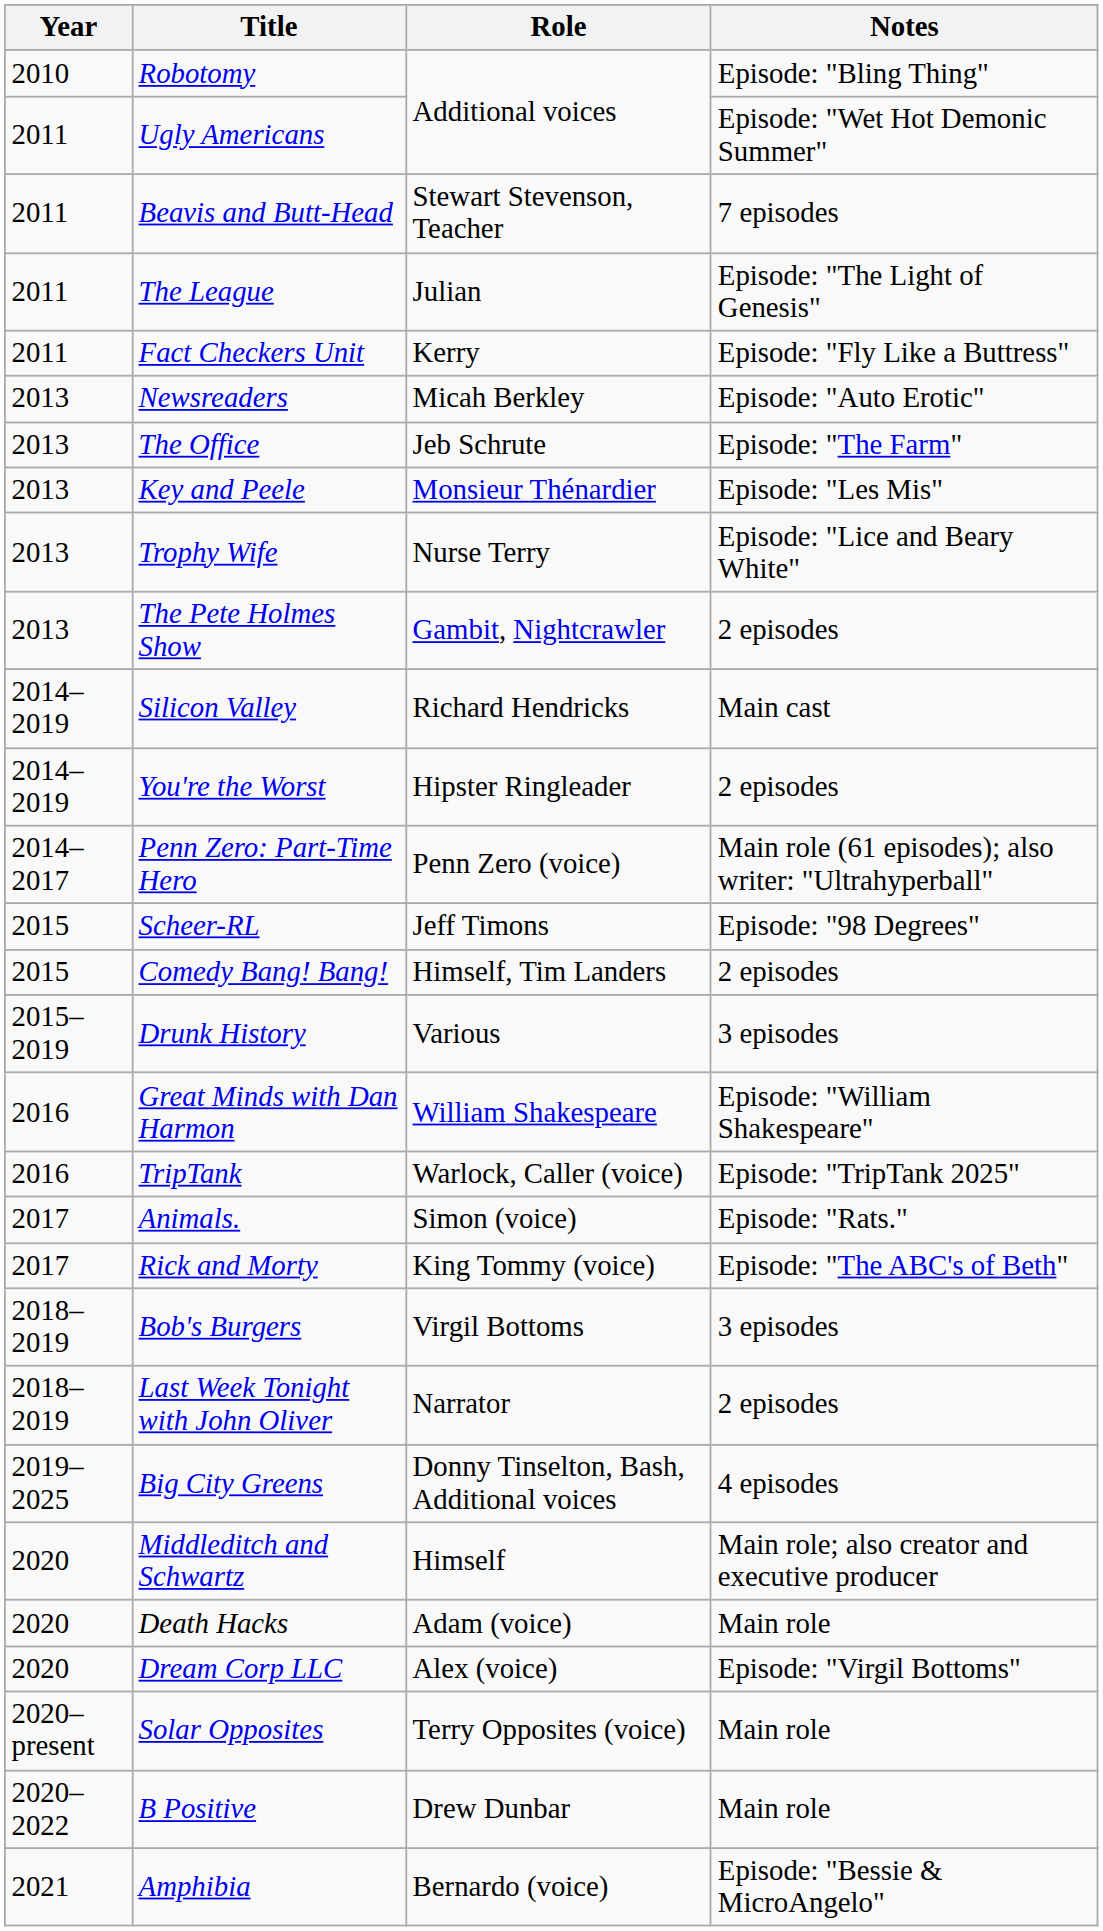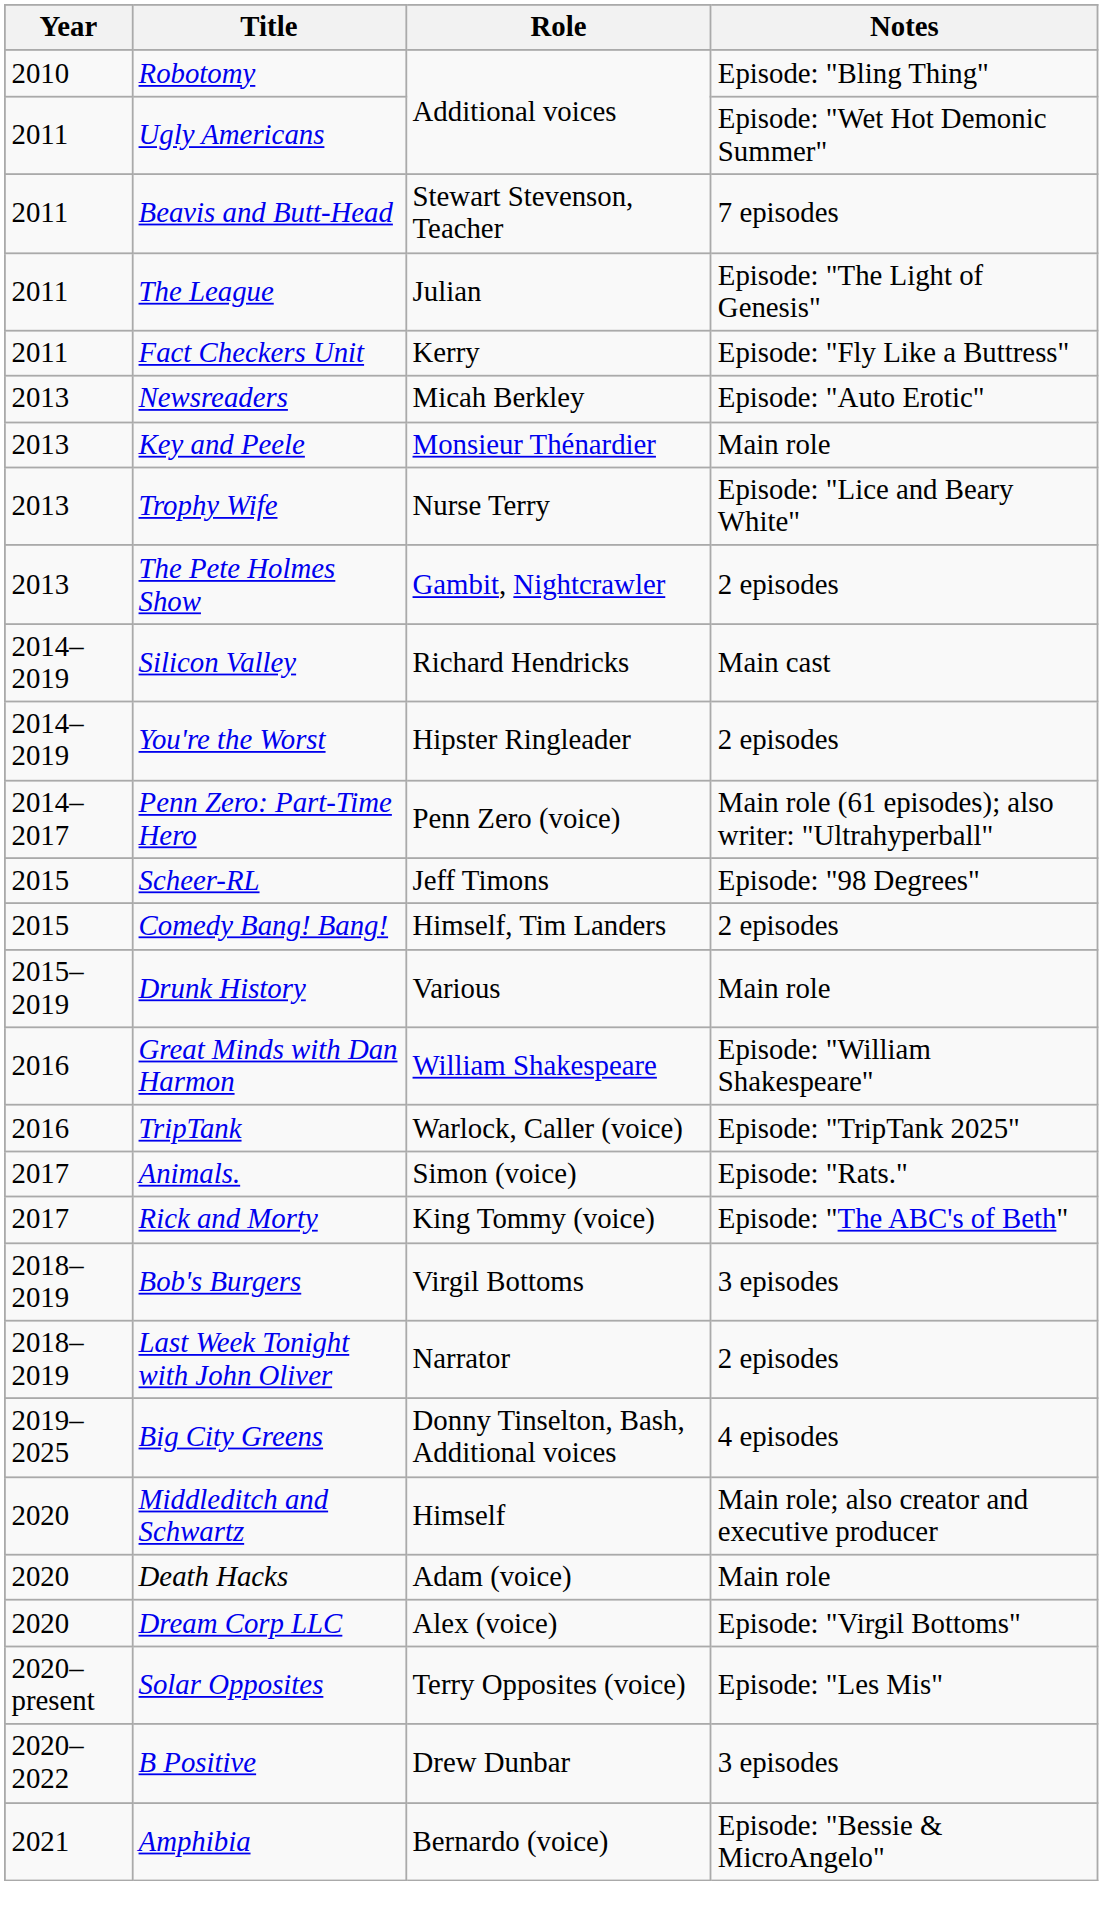 <table class="wikitable sortable">
 <tr>
 <th>Year</th>
 <th>Title</th>
 <th>Role</th>
 <th class="unsortable">Notes</th>
 </tr>
 <tr>
 <td>2010</td>
 <td><em><a href='#'>Robotomy</a></em></td>
 <td rowspan="2">Additional voices</td>
 <td>Episode: "Bling Thing"</td>
 </tr>
 <tr>
 <td>2011</td>
 <td><em><a href='#'>Ugly Americans</a></em></td>
 <td>Episode: "Wet Hot Demonic Summer"</td>
 </tr>
 <tr>
 <td>2011</td>
 <td><em><a href='#'>Beavis and Butt-Head</a></em></td>
 <td>Stewart Stevenson, Teacher</td>
 <td>7 episodes</td>
 </tr>
 <tr>
 <td>2011</td>
 <td><em><a href='#'>The League</a></em></td>
 <td>Julian</td>
 <td>Episode: "The Light of Genesis"</td>
 </tr>
 <tr>
 <td>2011</td>
 <td><em><a href='#'>Fact Checkers Unit</a></em></td>
 <td>Kerry</td>
 <td>Episode: "Fly Like a Buttress"</td>
 </tr>
 <tr>
 <td>2013</td>
 <td><em><a href='#'>Newsreaders</a></em></td>
 <td>Micah Berkley</td>
 <td>Episode: "Auto Erotic"</td>
 </tr>
 <tr>
 <td>2013</td>
-<td><em><a href='#'>The Office</a></em></td>
-<td>Jeb Schrute</td>
-<td>Episode: "<a href='#'>The Farm</a>"</td>
-</tr>
-<tr>
-<td>2013</td>
 <td><em><a href='#'>Key and Peele</a></em></td>
 <td><a href='#'>Monsieur Thénardier</a></td>
-<td>Episode: "Les Mis"</td>
+<td>Main role</td>
 </tr>
 <tr>
 <td>2013</td>
 <td><em><a href='#'>Trophy Wife</a></em></td>
 <td>Nurse Terry</td>
 <td>Episode: "Lice and Beary White"</td>
 </tr>
 <tr>
 <td>2013</td>
 <td><em><a href='#'>The Pete Holmes Show</a></em></td>
 <td><a href='#'>Gambit</a>, <a href='#'>Nightcrawler</a></td>
 <td>2 episodes</td>
 </tr>
 <tr>
 <td>2014–2019</td>
 <td><em><a href='#'>Silicon Valley</a></em></td>
 <td>Richard Hendricks</td>
 <td>Main cast</td>
 </tr>
 <tr>
 <td>2014–2019</td>
 <td><em><a href='#'>You're the Worst</a></em></td>
 <td>Hipster Ringleader</td>
 <td>2 episodes</td>
 </tr>
 <tr>
 <td>2014–2017</td>
 <td><em><a href='#'>Penn Zero: Part-Time Hero</a></em></td>
 <td>Penn Zero (voice)</td>
 <td>Main role (61 episodes); also writer: "Ultrahyperball"</td>
 </tr>
 <tr>
 <td>2015</td>
 <td><em><a href='#'>Scheer-RL</a></em></td>
 <td>Jeff Timons</td>
 <td>Episode: "98 Degrees"</td>
 </tr>
 <tr>
 <td>2015</td>
 <td><em><a href='#'>Comedy Bang! Bang!</a></em></td>
 <td>Himself, Tim Landers</td>
 <td>2 episodes</td>
 </tr>
 <tr>
 <td>2015–2019</td>
 <td><em><a href='#'>Drunk History</a></em></td>
 <td>Various</td>
-<td>3 episodes</td>
+<td>Main role</td>
 </tr>
 <tr>
 <td>2016</td>
 <td><em><a href='#'>Great Minds with Dan Harmon</a></em></td>
 <td><a href='#'>William Shakespeare</a></td>
 <td>Episode: "William Shakespeare"</td>
 </tr>
 <tr>
 <td>2016</td>
 <td><em><a href='#'>TripTank</a></em></td>
 <td>Warlock, Caller (voice)</td>
 <td>Episode: "TripTank 2025"</td>
 </tr>
 <tr>
 <td>2017</td>
 <td><em><a href='#'>Animals.</a></em></td>
 <td>Simon (voice)</td>
 <td>Episode: "Rats."</td>
 </tr>
 <tr>
 <td>2017</td>
 <td><em><a href='#'>Rick and Morty</a></em></td>
 <td>King Tommy (voice)</td>
 <td>Episode: "<a href='#'>The ABC's of Beth</a>"</td>
 </tr>
 <tr>
 <td>2018–2019</td>
 <td><em><a href='#'>Bob's Burgers</a></em></td>
 <td>Virgil Bottoms</td>
 <td>3 episodes</td>
 </tr>
 <tr>
 <td>2018–2019</td>
 <td><em><a href='#'>Last Week Tonight with John Oliver</a></em></td>
 <td>Narrator</td>
 <td>2 episodes</td>
 </tr>
 <tr>
 <td>2019–2025</td>
 <td><em><a href='#'>Big City Greens</a></em></td>
 <td>Donny Tinselton, Bash, Additional voices</td>
 <td>4 episodes</td>
 </tr>
 <tr>
 <td>2020</td>
 <td><em><a href='#'>Middleditch and Schwartz</a></em></td>
 <td>Himself</td>
 <td>Main role; also creator and executive producer</td>
 </tr>
 <tr>
 <td>2020</td>
 <td><em>Death Hacks</em></td>
 <td>Adam (voice)</td>
 <td>Main role</td>
 </tr>
 <tr>
 <td>2020</td>
 <td><em><a href='#'>Dream Corp LLC</a></em></td>
 <td>Alex (voice)</td>
 <td>Episode: "Virgil Bottoms"</td>
 </tr>
 <tr>
 <td>2020–present</td>
 <td><em><a href='#'>Solar Opposites</a></em></td>
 <td>Terry Opposites (voice)</td>
-<td>Main role</td>
+<td>Episode: "Les Mis"</td>
 </tr>
 <tr>
 <td>2020–2022</td>
 <td><em><a href='#'>B Positive</a></em></td>
 <td>Drew Dunbar</td>
-<td>Main role</td>
+<td>3 episodes</td>
 </tr>
 <tr>
 <td>2021</td>
 <td><em><a href='#'>Amphibia</a></em></td>
 <td>Bernardo (voice)</td>
 <td>Episode: "Bessie & MicroAngelo"</td>
 </tr>
 </table>
